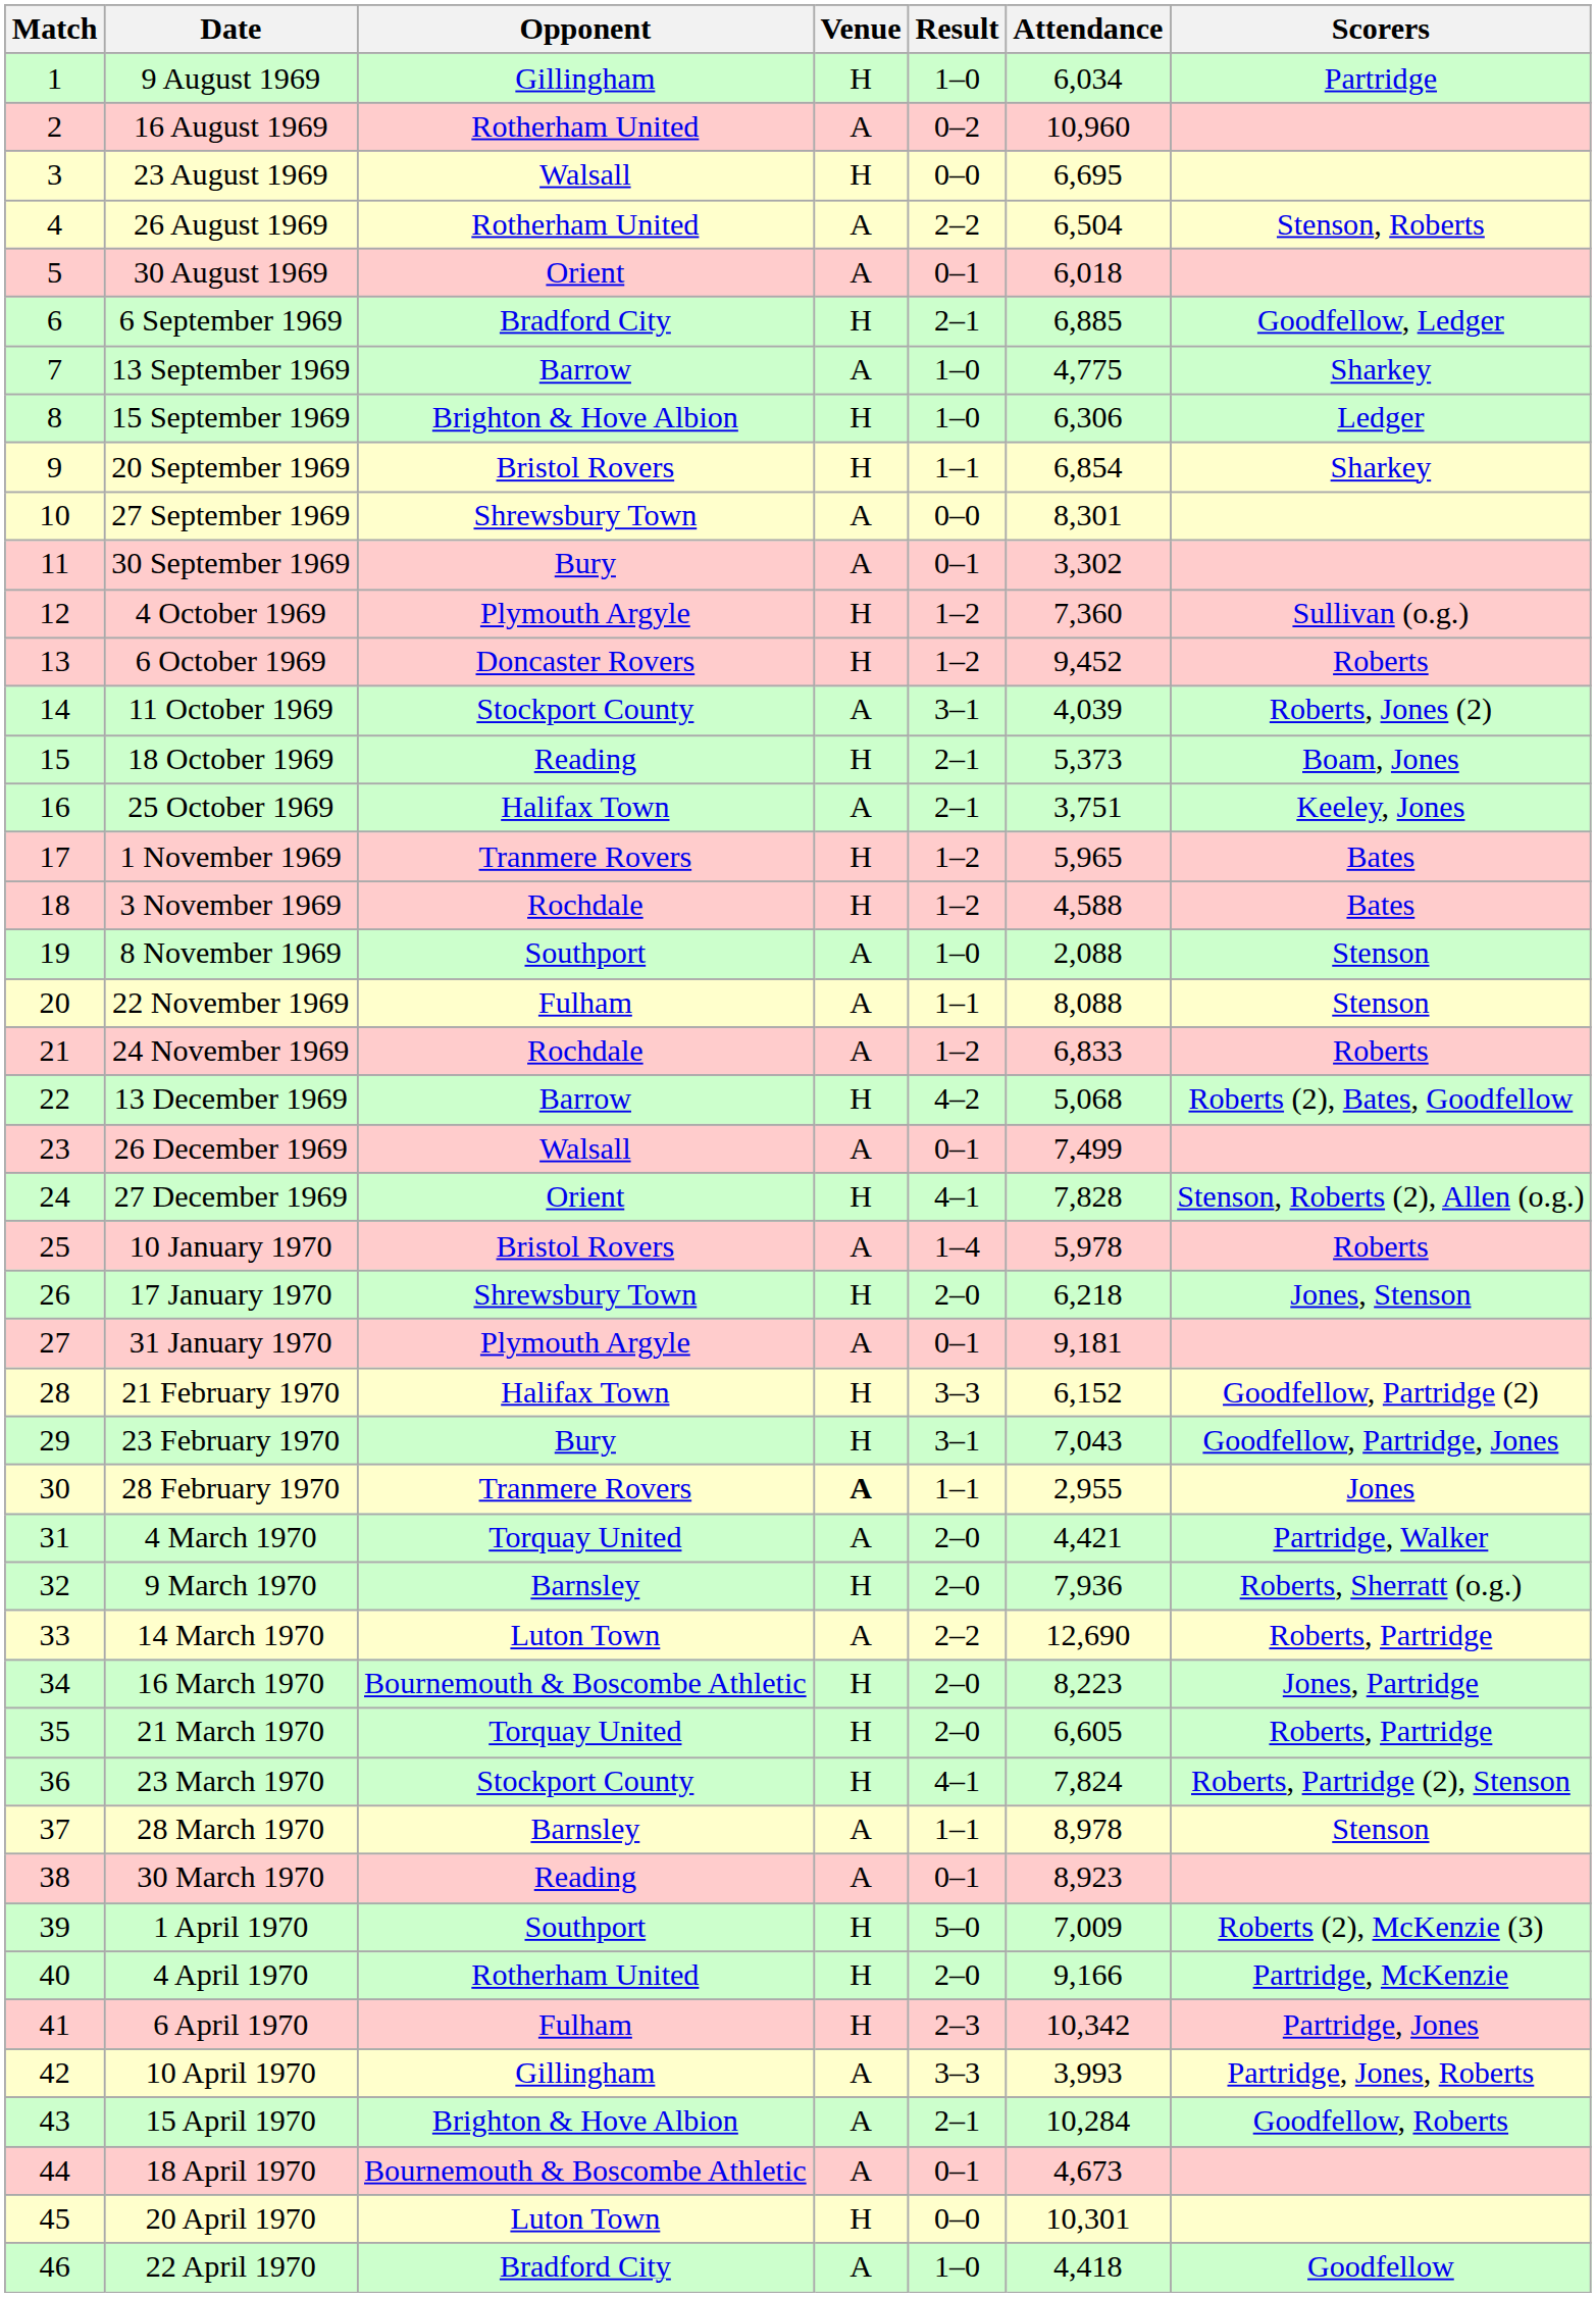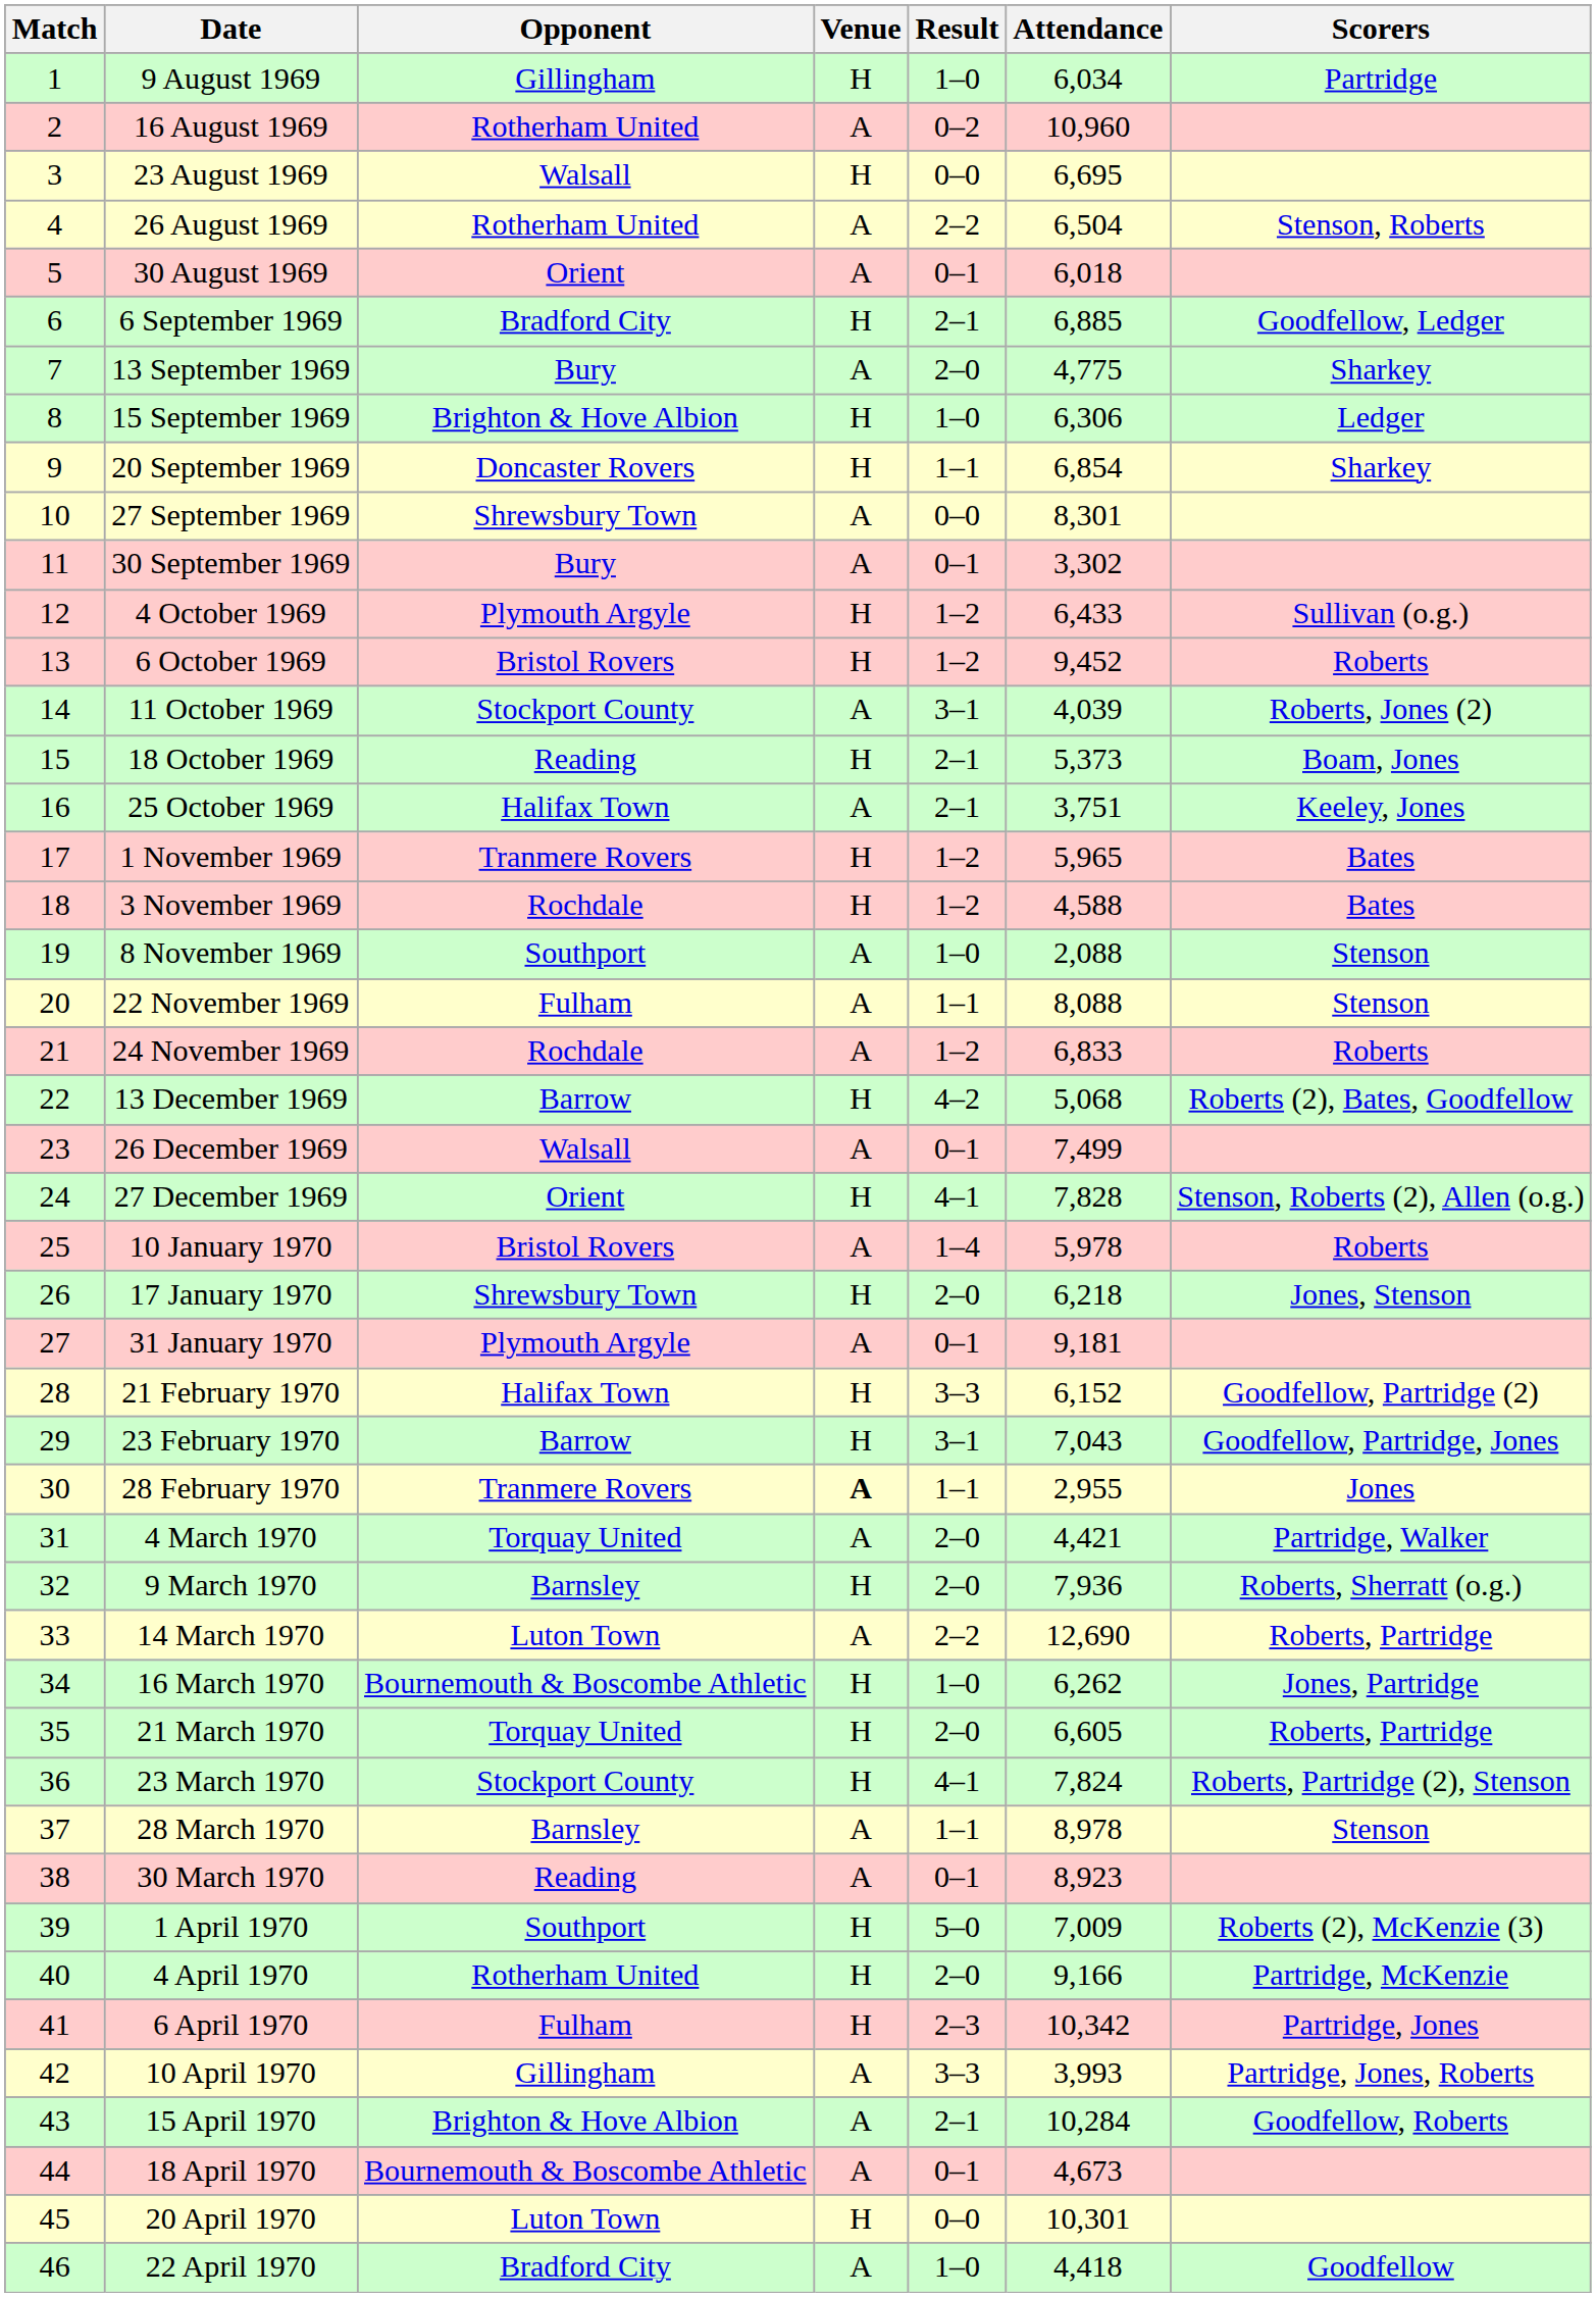 <table class="wikitable" style="font-size:100%; text-align:center">
 <tr>
 <th>Match</th>
 <th>Date</th>
 <th>Opponent</th>
 <th>Venue</th>
 <th>Result</th>
 <th>Attendance</th>
 <th>Scorers</th>
 </tr>
 <tr style="background: #CCFFCC;">
 <td>1</td>
 <td>9 August 1969</td>
 <td><a href='#'>Gillingham</a></td>
 <td>H</td>
 <td>1–0</td>
 <td>6,034</td>
 <td><a href='#'>Partridge</a></td>
 </tr>
 <tr style="background: #FFCCCC;">
 <td>2</td>
 <td>16 August 1969</td>
 <td><a href='#'>Rotherham United</a></td>
 <td>A</td>
 <td>0–2</td>
 <td>10,960</td>
 <td></td>
 </tr>
 <tr style="background: #FFFFCC;">
 <td>3</td>
 <td>23 August 1969</td>
 <td><a href='#'>Walsall</a></td>
 <td>H</td>
 <td>0–0</td>
 <td>6,695</td>
 <td></td>
 </tr>
 <tr style="background: #FFFFCC;">
 <td>4</td>
 <td>26 August 1969</td>
 <td><a href='#'>Rotherham United</a></td>
 <td>A</td>
 <td>2–2</td>
 <td>6,504</td>
 <td><a href='#'>Stenson</a>, <a href='#'>Roberts</a></td>
 </tr>
 <tr style="background: #FFCCCC;">
 <td>5</td>
 <td>30 August 1969</td>
 <td><a href='#'>Orient</a></td>
 <td>A</td>
 <td>0–1</td>
 <td>6,018</td>
 <td></td>
 </tr>
 <tr style="background: #CCFFCC;">
 <td>6</td>
 <td>6 September 1969</td>
 <td><a href='#'>Bradford City</a></td>
 <td>H</td>
 <td>2–1</td>
 <td>6,885</td>
 <td><a href='#'>Goodfellow</a>, <a href='#'>Ledger</a></td>
 </tr>
 <tr style="background: #CCFFCC;">
 <td>7</td>
 <td>13 September 1969</td>
-<td><a href='#'>Barrow</a></td>
+<td><a href='#'>Bury</a></td>
 <td>A</td>
-<td>1–0</td>
+<td>2–0</td>
 <td>4,775</td>
 <td><a href='#'>Sharkey</a></td>
 </tr>
 <tr style="background: #CCFFCC;">
 <td>8</td>
 <td>15 September 1969</td>
 <td><a href='#'>Brighton & Hove Albion</a></td>
 <td>H</td>
 <td>1–0</td>
 <td>6,306</td>
 <td><a href='#'>Ledger</a></td>
 </tr>
 <tr style="background: #FFFFCC;">
 <td>9</td>
 <td>20 September 1969</td>
-<td><a href='#'>Bristol Rovers</a></td>
+<td><a href='#'>Doncaster Rovers</a></td>
 <td>H</td>
 <td>1–1</td>
 <td>6,854</td>
 <td><a href='#'>Sharkey</a></td>
 </tr>
 <tr style="background: #FFFFCC;">
 <td>10</td>
 <td>27 September 1969</td>
 <td><a href='#'>Shrewsbury Town</a></td>
 <td>A</td>
 <td>0–0</td>
 <td>8,301</td>
 <td></td>
 </tr>
 <tr style="background: #FFCCCC;">
 <td>11</td>
 <td>30 September 1969</td>
 <td><a href='#'>Bury</a></td>
 <td>A</td>
 <td>0–1</td>
 <td>3,302</td>
 <td></td>
 </tr>
 <tr style="background: #FFCCCC;">
 <td>12</td>
 <td>4 October 1969</td>
 <td><a href='#'>Plymouth Argyle</a></td>
 <td>H</td>
 <td>1–2</td>
-<td>7,360</td>
+<td>6,433</td>
 <td><a href='#'>Sullivan</a> (o.g.)</td>
 </tr>
 <tr style="background: #FFCCCC;">
 <td>13</td>
 <td>6 October 1969</td>
-<td><a href='#'>Doncaster Rovers</a></td>
+<td><a href='#'>Bristol Rovers</a></td>
 <td>H</td>
 <td>1–2</td>
 <td>9,452</td>
 <td><a href='#'>Roberts</a></td>
 </tr>
 <tr style="background: #CCFFCC;">
 <td>14</td>
 <td>11 October 1969</td>
 <td><a href='#'>Stockport County</a></td>
 <td>A</td>
 <td>3–1</td>
 <td>4,039</td>
 <td><a href='#'>Roberts</a>, <a href='#'>Jones</a> (2)</td>
 </tr>
 <tr style="background: #CCFFCC;">
 <td>15</td>
 <td>18 October 1969</td>
 <td><a href='#'>Reading</a></td>
 <td>H</td>
 <td>2–1</td>
 <td>5,373</td>
 <td><a href='#'>Boam</a>, <a href='#'>Jones</a></td>
 </tr>
 <tr style="background: #CCFFCC;">
 <td>16</td>
 <td>25 October 1969</td>
 <td><a href='#'>Halifax Town</a></td>
 <td>A</td>
 <td>2–1</td>
 <td>3,751</td>
 <td><a href='#'>Keeley</a>, <a href='#'>Jones</a></td>
 </tr>
 <tr style="background: #FFCCCC;">
 <td>17</td>
 <td>1 November 1969</td>
 <td><a href='#'>Tranmere Rovers</a></td>
 <td>H</td>
 <td>1–2</td>
 <td>5,965</td>
 <td><a href='#'>Bates</a></td>
 </tr>
 <tr style="background: #FFCCCC;">
 <td>18</td>
 <td>3 November 1969</td>
 <td><a href='#'>Rochdale</a></td>
 <td>H</td>
 <td>1–2</td>
 <td>4,588</td>
 <td><a href='#'>Bates</a></td>
 </tr>
 <tr style="background: #CCFFCC;">
 <td>19</td>
 <td>8 November 1969</td>
 <td><a href='#'>Southport</a></td>
 <td>A</td>
 <td>1–0</td>
 <td>2,088</td>
 <td><a href='#'>Stenson</a></td>
 </tr>
 <tr style="background: #FFFFCC;">
 <td>20</td>
 <td>22 November 1969</td>
 <td><a href='#'>Fulham</a></td>
 <td>A</td>
 <td>1–1</td>
 <td>8,088</td>
 <td><a href='#'>Stenson</a></td>
 </tr>
 <tr style="background: #FFccCC;">
 <td>21</td>
 <td>24 November 1969</td>
 <td><a href='#'>Rochdale</a></td>
 <td>A</td>
 <td>1–2</td>
 <td>6,833</td>
 <td><a href='#'>Roberts</a></td>
 </tr>
 <tr style="background: #CCFFCC;">
 <td>22</td>
 <td>13 December 1969</td>
 <td><a href='#'>Barrow</a></td>
 <td>H</td>
 <td>4–2</td>
 <td>5,068</td>
 <td><a href='#'>Roberts</a> (2), <a href='#'>Bates</a>, <a href='#'>Goodfellow</a></td>
 </tr>
 <tr style="background: #FFCCCC;">
 <td>23</td>
 <td>26 December 1969</td>
 <td><a href='#'>Walsall</a></td>
 <td>A</td>
 <td>0–1</td>
 <td>7,499</td>
 <td></td>
 </tr>
 <tr style="background: #CCFFCC;">
 <td>24</td>
 <td>27 December 1969</td>
 <td><a href='#'>Orient</a></td>
 <td>H</td>
 <td>4–1</td>
 <td>7,828</td>
 <td><a href='#'>Stenson</a>, <a href='#'>Roberts</a> (2), <a href='#'>Allen</a> (o.g.)</td>
 </tr>
 <tr style="background: #FFCCCC;">
 <td>25</td>
 <td>10 January 1970</td>
 <td><a href='#'>Bristol Rovers</a></td>
 <td>A</td>
 <td>1–4</td>
 <td>5,978</td>
 <td><a href='#'>Roberts</a></td>
 </tr>
 <tr style="background: #CCFFCC;">
 <td>26</td>
 <td>17 January 1970</td>
 <td><a href='#'>Shrewsbury Town</a></td>
 <td>H</td>
 <td>2–0</td>
 <td>6,218</td>
 <td><a href='#'>Jones</a>, <a href='#'>Stenson</a></td>
 </tr>
 <tr style="background: #FFCCCC;">
 <td>27</td>
 <td>31 January 1970</td>
 <td><a href='#'>Plymouth Argyle</a></td>
 <td>A</td>
 <td>0–1</td>
 <td>9,181</td>
 <td></td>
 </tr>
 <tr style="background: #FFFFCC;">
 <td>28</td>
 <td>21 February 1970</td>
 <td><a href='#'>Halifax Town</a></td>
 <td>H</td>
 <td>3–3</td>
 <td>6,152</td>
 <td><a href='#'>Goodfellow</a>, <a href='#'>Partridge</a> (2)</td>
 </tr>
 <tr style="background: #CCFFCC;">
 <td>29</td>
 <td>23 February 1970</td>
-<td><a href='#'>Bury</a></td>
+<td><a href='#'>Barrow</a></td>
 <td>H</td>
 <td>3–1</td>
 <td>7,043</td>
 <td><a href='#'>Goodfellow</a>, <a href='#'>Partridge</a>, <a href='#'>Jones</a></td>
 </tr>
 <tr style="background: #FFFFCC;">
 <td>30</td>
 <td>28 February 1970</td>
 <td><a href='#'>Tranmere Rovers</a></td>
 <td><strong>A</strong></td>
 <td>1–1</td>
 <td>2,955</td>
 <td><a href='#'>Jones</a></td>
 </tr>
 <tr style="background: #CCFFCC;">
 <td>31</td>
 <td>4 March 1970</td>
 <td><a href='#'>Torquay United</a></td>
 <td>A</td>
 <td>2–0</td>
 <td>4,421</td>
 <td><a href='#'>Partridge</a>, <a href='#'>Walker</a></td>
 </tr>
 <tr style="background: #CCFFCC;">
 <td>32</td>
 <td>9 March 1970</td>
 <td><a href='#'>Barnsley</a></td>
 <td>H</td>
 <td>2–0</td>
 <td>7,936</td>
 <td><a href='#'>Roberts</a>, <a href='#'>Sherratt</a> (o.g.)</td>
 </tr>
 <tr style="background: #FFFFCC;">
 <td>33</td>
 <td>14 March 1970</td>
 <td><a href='#'>Luton Town</a></td>
 <td>A</td>
 <td>2–2</td>
 <td>12,690</td>
 <td><a href='#'>Roberts</a>, <a href='#'>Partridge</a></td>
 </tr>
 <tr style="background: #CCFFCC;">
 <td>34</td>
 <td>16 March 1970</td>
 <td><a href='#'>Bournemouth & Boscombe Athletic</a></td>
 <td>H</td>
-<td>2–0</td>
-<td>8,223</td>
+<td>1–0</td>
+<td>6,262</td>
 <td><a href='#'>Jones</a>, <a href='#'>Partridge</a></td>
 </tr>
 <tr style="background: #CCFFCC;">
 <td>35</td>
 <td>21 March 1970</td>
 <td><a href='#'>Torquay United</a></td>
 <td>H</td>
 <td>2–0</td>
 <td>6,605</td>
 <td><a href='#'>Roberts</a>, <a href='#'>Partridge</a></td>
 </tr>
 <tr style="background: #CCFFCC;">
 <td>36</td>
 <td>23 March 1970</td>
 <td><a href='#'>Stockport County</a></td>
 <td>H</td>
 <td>4–1</td>
 <td>7,824</td>
 <td><a href='#'>Roberts</a>, <a href='#'>Partridge</a> (2), <a href='#'>Stenson</a></td>
 </tr>
 <tr style="background: #FFFFCC;">
 <td>37</td>
 <td>28 March 1970</td>
 <td><a href='#'>Barnsley</a></td>
 <td>A</td>
 <td>1–1</td>
 <td>8,978</td>
 <td><a href='#'>Stenson</a></td>
 </tr>
 <tr style="background: #FFCCCC;">
 <td>38</td>
 <td>30 March 1970</td>
 <td><a href='#'>Reading</a></td>
 <td>A</td>
 <td>0–1</td>
 <td>8,923</td>
 <td></td>
 </tr>
 <tr style="background: #CCFFCC;">
 <td>39</td>
 <td>1 April 1970</td>
 <td><a href='#'>Southport</a></td>
 <td>H</td>
 <td>5–0</td>
 <td>7,009</td>
 <td><a href='#'>Roberts</a> (2), <a href='#'>McKenzie</a> (3)</td>
 </tr>
 <tr style="background: #CCFFCC;">
 <td>40</td>
 <td>4 April 1970</td>
 <td><a href='#'>Rotherham United</a></td>
 <td>H</td>
 <td>2–0</td>
 <td>9,166</td>
 <td><a href='#'>Partridge</a>, <a href='#'>McKenzie</a></td>
 </tr>
 <tr style="background: #FFCCCC;">
 <td>41</td>
 <td>6 April 1970</td>
 <td><a href='#'>Fulham</a></td>
 <td>H</td>
 <td>2–3</td>
 <td>10,342</td>
 <td><a href='#'>Partridge</a>, <a href='#'>Jones</a></td>
 </tr>
 <tr style="background: #FFFFCC;">
 <td>42</td>
 <td>10 April 1970</td>
 <td><a href='#'>Gillingham</a></td>
 <td>A</td>
 <td>3–3</td>
 <td>3,993</td>
 <td><a href='#'>Partridge</a>, <a href='#'>Jones</a>, <a href='#'>Roberts</a></td>
 </tr>
 <tr style="background: #CCFFCC;">
 <td>43</td>
 <td>15 April 1970</td>
 <td><a href='#'>Brighton & Hove Albion</a></td>
 <td>A</td>
 <td>2–1</td>
 <td>10,284</td>
 <td><a href='#'>Goodfellow</a>, <a href='#'>Roberts</a></td>
 </tr>
 <tr style="background: #FFCCCC;">
 <td>44</td>
 <td>18 April 1970</td>
 <td><a href='#'>Bournemouth & Boscombe Athletic</a></td>
 <td>A</td>
 <td>0–1</td>
 <td>4,673</td>
 <td></td>
 </tr>
 <tr style="background: #FFFFCC;">
 <td>45</td>
 <td>20 April 1970</td>
 <td><a href='#'>Luton Town</a></td>
 <td>H</td>
 <td>0–0</td>
 <td>10,301</td>
 <td></td>
 </tr>
 <tr style="background: #CCFFCC;">
 <td>46</td>
 <td>22 April 1970</td>
 <td><a href='#'>Bradford City</a></td>
 <td>A</td>
 <td>1–0</td>
 <td>4,418</td>
 <td><a href='#'>Goodfellow</a></td>
 </tr>
 </table>
